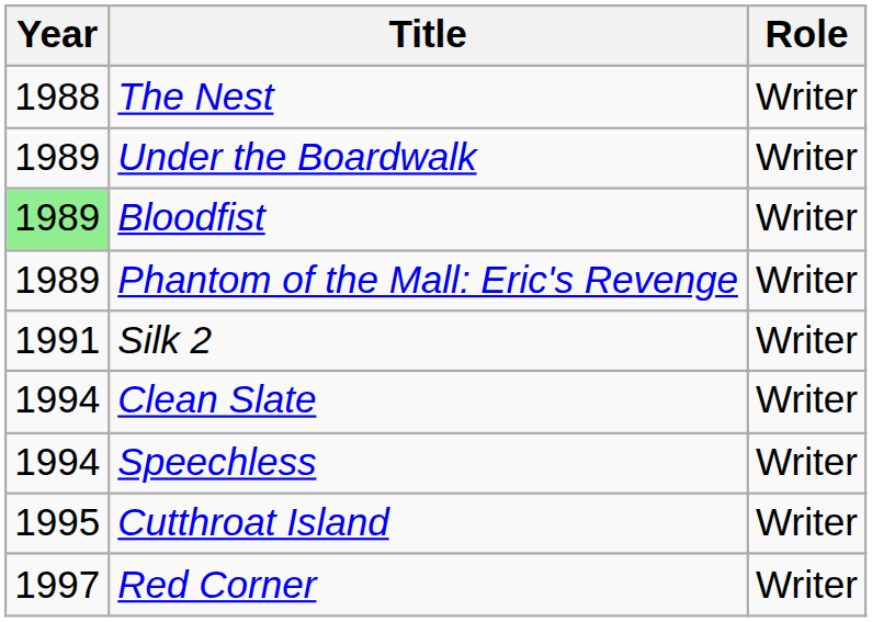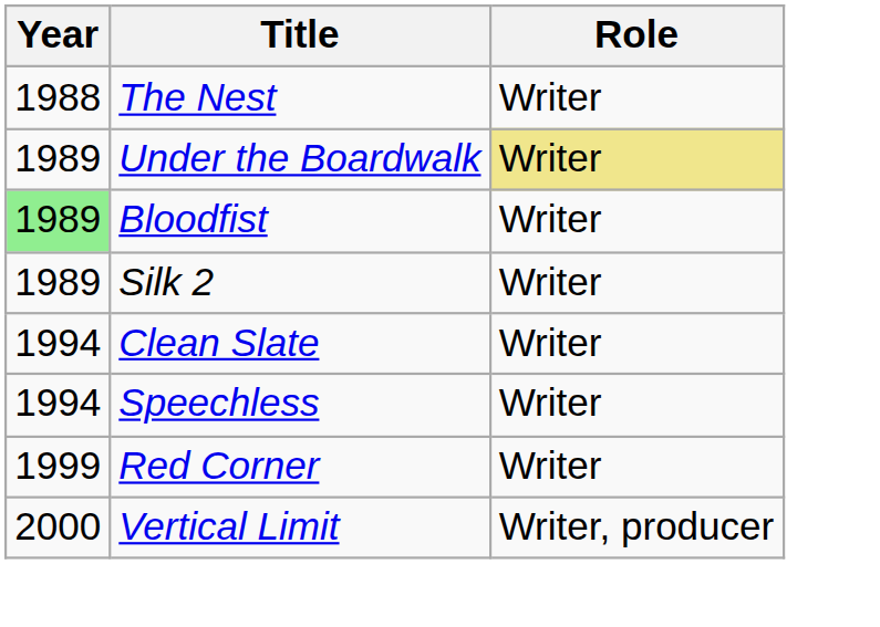 <table class="wikitable sortable">
 <tr>
 <th>Year</th>
 <th>Title</th>
 <th>Role</th>
 </tr>
 <tr>
 <td>1988</td>
 <td><em><a href='#'>The Nest</a></em></td>
 <td>Writer</td>
 </tr>
 <tr>
 <td>1989</td>
 <td><em><a href='#'>Under the Boardwalk</a></em></td>
-<td>Writer</td>
+<td style="background: khaki;">Writer</td>
 </tr>
 <tr>
 <td style="background: lightgreen;">1989</td>
 <td><em><a href='#'>Bloodfist</a></em></td>
 <td>Writer</td>
 </tr>
 <tr>
 <td>1989</td>
-<td><em><a href='#'>Phantom of the Mall: Eric's Revenge</a></em></td>
-<td>Writer</td>
-</tr>
-<tr>
-<td>1991</td>
 <td><em>Silk 2</em></td>
 <td>Writer</td>
 </tr>
 <tr>
 <td>1994</td>
 <td><em><a href='#'>Clean Slate</a></em></td>
 <td>Writer</td>
 </tr>
 <tr>
 <td>1994</td>
 <td><em><a href='#'>Speechless</a></em></td>
 <td>Writer</td>
 </tr>
 <tr>
-<td>1995</td>
-<td><em><a href='#'>Cutthroat Island</a></em></td>
+<td>1999</td>
+<td><em><a href='#'>Red Corner</a></em></td>
 <td>Writer</td>
 </tr>
 <tr>
-<td>1997</td>
-<td><em><a href='#'>Red Corner</a></em></td>
-<td>Writer</td>
+<td>2000</td>
+<td><em><a href='#'>Vertical Limit</a></em></td>
+<td>Writer, producer</td>
 </tr>
 </table>
